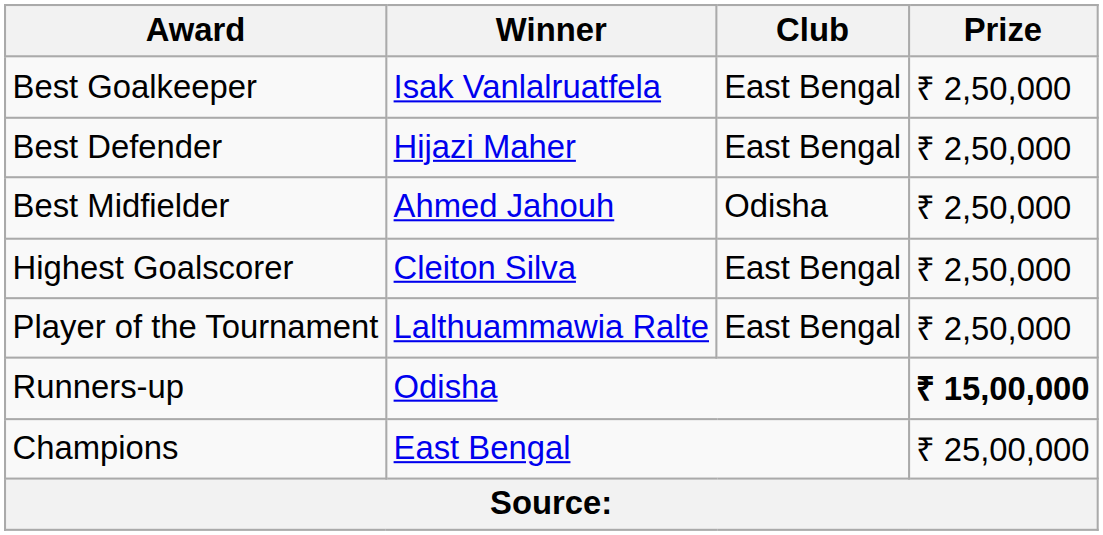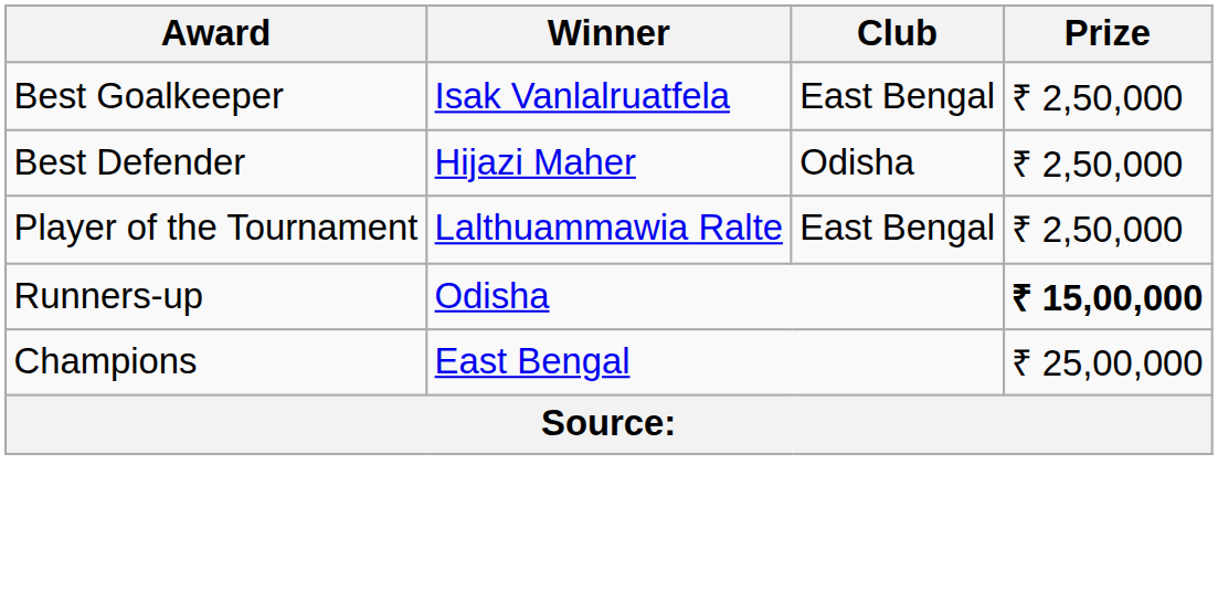 <table class="wikitable">
 <tr>
 <th>Award</th>
 <th>Winner</th>
 <th>Club</th>
 <th>Prize</th>
 </tr>
 <tr>
 <td>Best Goalkeeper</td>
 <td><a href='#'>Isak Vanlalruatfela</a></td>
 <td>East Bengal</td>
 <td>₹ 2,50,000</td>
 </tr>
 <tr>
 <td>Best Defender</td>
 <td><a href='#'>Hijazi Maher</a></td>
-<td>East Bengal</td>
-<td>₹ 2,50,000</td>
-</tr>
-<tr>
-<td>Best Midfielder</td>
-<td><a href='#'>Ahmed Jahouh</a></td>
 <td>Odisha</td>
-<td>₹ 2,50,000</td>
-</tr>
-<tr>
-<td>Highest Goalscorer</td>
-<td><a href='#'>Cleiton Silva</a></td>
-<td>East Bengal</td>
 <td>₹ 2,50,000</td>
 </tr>
 <tr>
 <td>Player of the Tournament</td>
 <td><a href='#'>Lalthuammawia Ralte</a></td>
 <td>East Bengal</td>
 <td>₹ 2,50,000</td>
 </tr>
 <tr>
 <td>Runners-up</td>
 <td colspan="2"><a href='#'>Odisha</a></td>
 <td><strong>₹ 15,00,000</strong></td>
 </tr>
 <tr>
 <td>Champions</td>
 <td colspan="2"><a href='#'>East Bengal</a></td>
 <td>₹ 25,00,000</td>
 </tr>
 <tr>
 <th colspan="4">Source: </th>
 </tr>
 </table>
